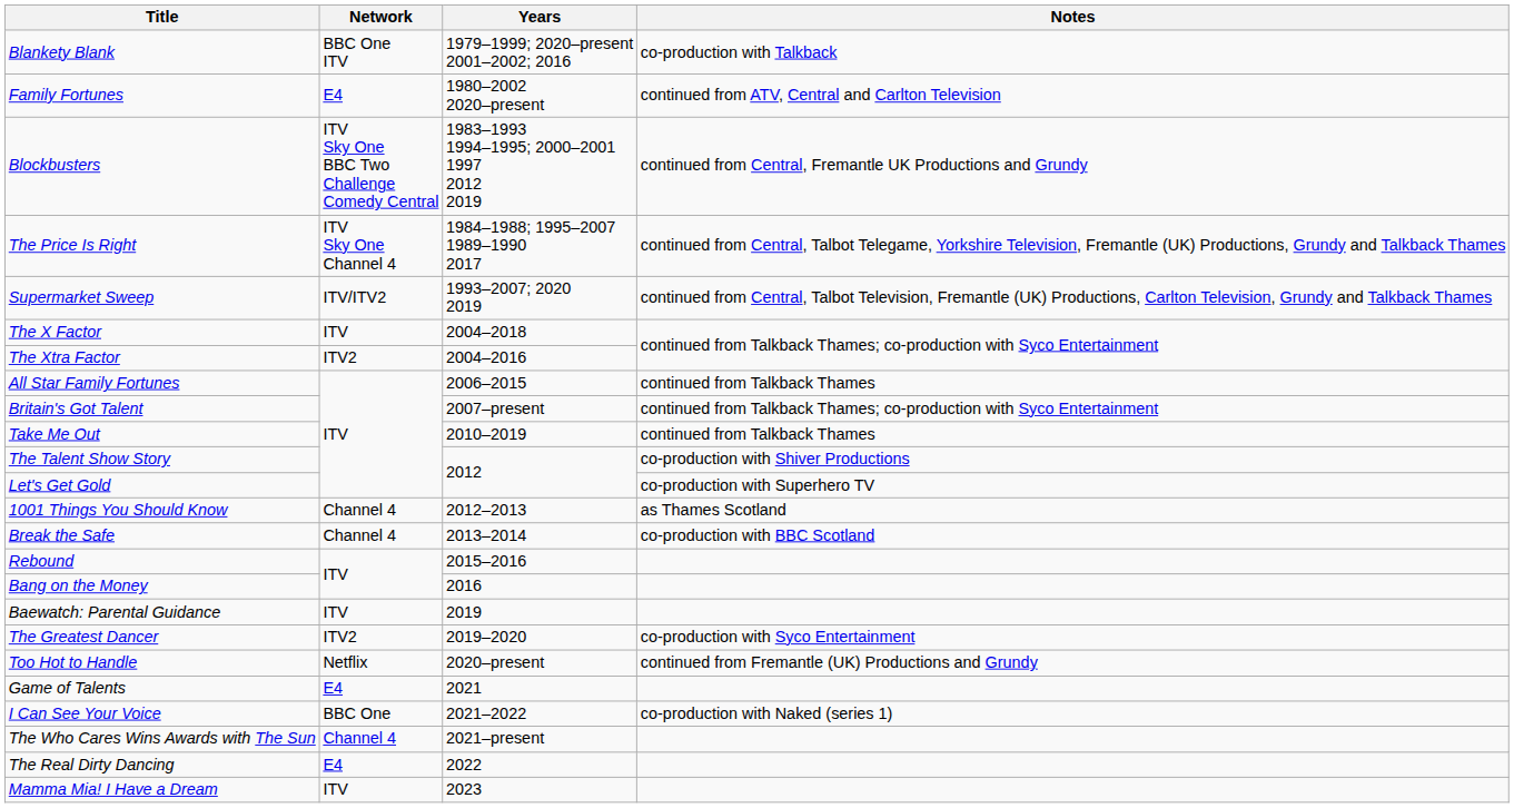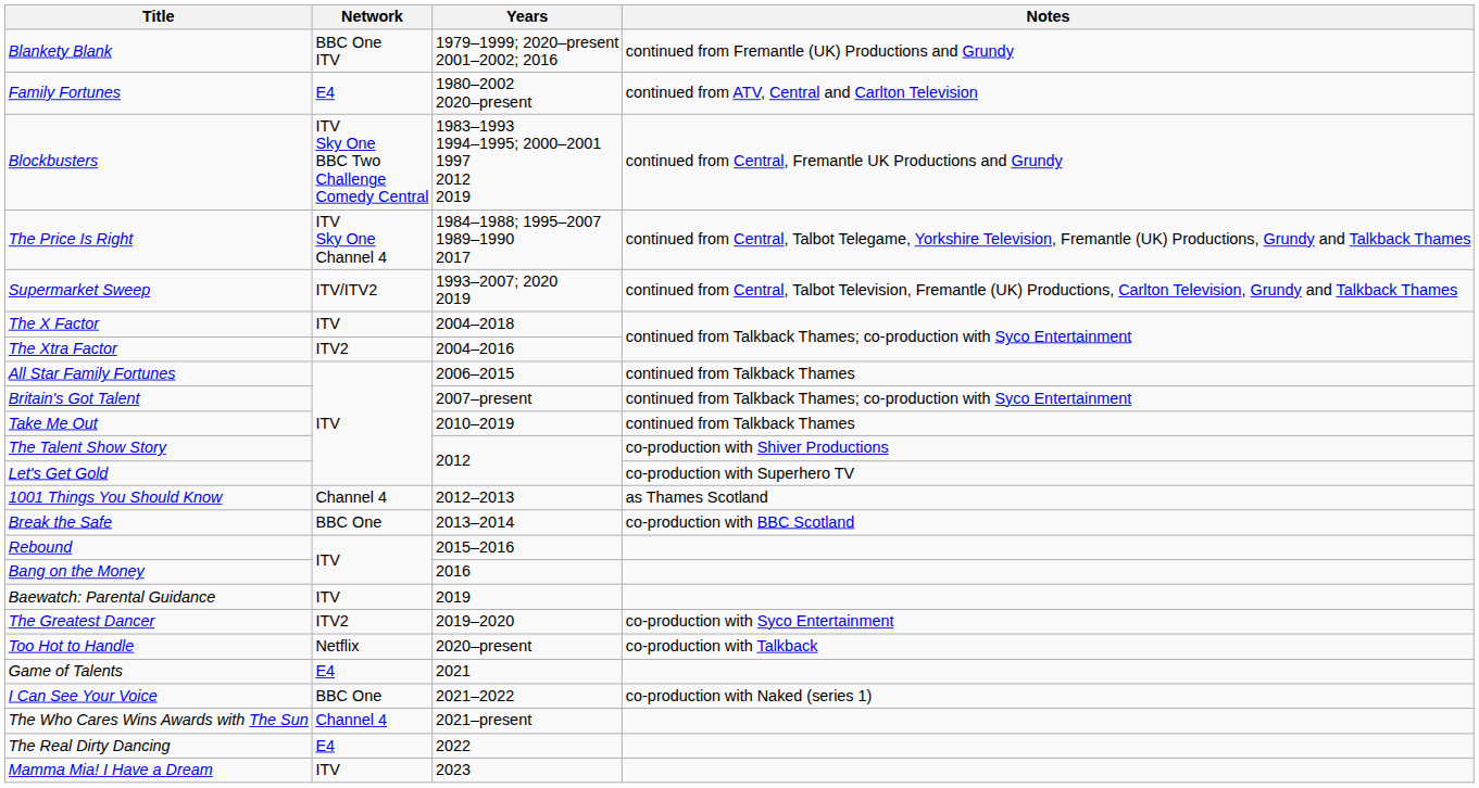 <table class="wikitable sortable">
 <tr>
 <th>Title</th>
 <th>Network</th>
 <th>Years</th>
 <th>Notes</th>
 </tr>
 <tr>
 <td><em><a href='#'>Blankety Blank</a></em></td>
 <td>BBC One<br>ITV</td>
 <td>1979–1999; 2020–present<br>2001–2002; 2016</td>
-<td>co-production with <a href='#'>Talkback</a></td>
+<td>continued from Fremantle (UK) Productions and <a href='#'>Grundy</a></td>
 </tr>
 <tr>
 <td><em><a href='#'>Family Fortunes</a></em></td>
 <td><a href='#'>E4</a></td>
 <td>1980–2002<br>2020–present</td>
 <td>continued from <a href='#'>ATV</a>, <a href='#'>Central</a> and <a href='#'>Carlton Television</a></td>
 </tr>
 <tr>
 <td><em><a href='#'>Blockbusters</a></em></td>
 <td>ITV<br><a href='#'>Sky One</a><br>BBC Two<br><a href='#'>Challenge</a><br><a href='#'>Comedy Central</a></td>
 <td>1983–1993<br>1994–1995; 2000–2001<br>1997<br>2012<br>2019</td>
 <td>continued from <a href='#'>Central</a>, Fremantle UK Productions and <a href='#'>Grundy</a></td>
 </tr>
 <tr>
 <td><em><a href='#'>The Price Is Right</a></em></td>
 <td>ITV<br><a href='#'>Sky One</a><br>Channel 4</td>
 <td>1984–1988; 1995–2007<br>1989–1990<br>2017</td>
 <td>continued from <a href='#'>Central</a>, Talbot Telegame, <a href='#'>Yorkshire Television</a>, Fremantle (UK) Productions, <a href='#'>Grundy</a> and <a href='#'>Talkback Thames</a></td>
 </tr>
 <tr>
 <td><em><a href='#'>Supermarket Sweep</a></em></td>
 <td>ITV/ITV2</td>
 <td>1993–2007; 2020<br>2019</td>
 <td>continued from <a href='#'>Central</a>, Talbot Television, Fremantle (UK) Productions, <a href='#'>Carlton Television</a>, <a href='#'>Grundy</a> and <a href='#'>Talkback Thames</a></td>
 </tr>
 <tr>
 <td><em><a href='#'>The X Factor</a></em></td>
 <td>ITV</td>
 <td>2004–2018</td>
 <td rowspan="2">continued from Talkback Thames; co-production with <a href='#'>Syco Entertainment</a></td>
 </tr>
 <tr>
 <td><em><a href='#'>The Xtra Factor</a></em></td>
 <td>ITV2</td>
 <td>2004–2016</td>
 </tr>
 <tr>
 <td><em><a href='#'>All Star Family Fortunes</a></em></td>
 <td rowspan="5">ITV</td>
 <td>2006–2015</td>
 <td>continued from Talkback Thames</td>
 </tr>
 <tr>
 <td><em><a href='#'>Britain's Got Talent</a></em></td>
 <td>2007–present</td>
 <td>continued from Talkback Thames; co-production with <a href='#'>Syco Entertainment</a></td>
 </tr>
 <tr>
 <td><em><a href='#'>Take Me Out</a></em></td>
 <td>2010–2019</td>
 <td>continued from Talkback Thames</td>
 </tr>
 <tr>
 <td><em><a href='#'>The Talent Show Story</a></em></td>
 <td rowspan="2">2012</td>
 <td>co-production with <a href='#'>Shiver Productions</a></td>
 </tr>
 <tr>
 <td><em><a href='#'>Let's Get Gold</a></em></td>
 <td>co-production with Superhero TV</td>
 </tr>
 <tr>
 <td><em><a href='#'>1001 Things You Should Know</a></em></td>
 <td>Channel 4</td>
 <td>2012–2013</td>
 <td>as Thames Scotland</td>
 </tr>
 <tr>
 <td><em><a href='#'>Break the Safe</a></em></td>
-<td>Channel 4</td>
+<td>BBC One</td>
 <td>2013–2014</td>
 <td>co-production with <a href='#'>BBC Scotland</a></td>
 </tr>
 <tr>
 <td><em><a href='#'>Rebound</a></em></td>
 <td rowspan="2">ITV</td>
 <td>2015–2016</td>
 <td></td>
 </tr>
 <tr>
 <td><em><a href='#'>Bang on the Money</a></em></td>
 <td>2016</td>
 <td></td>
 </tr>
 <tr>
 <td><em>Baewatch: Parental Guidance</em></td>
 <td>ITV</td>
 <td>2019</td>
 <td></td>
 </tr>
 <tr>
 <td><em><a href='#'>The Greatest Dancer</a></em></td>
 <td>ITV2</td>
 <td>2019–2020</td>
 <td>co-production with <a href='#'>Syco Entertainment</a></td>
 </tr>
 <tr>
 <td><em><a href='#'>Too Hot to Handle</a></em></td>
 <td>Netflix</td>
 <td>2020–present</td>
-<td>continued from Fremantle (UK) Productions and <a href='#'>Grundy</a></td>
+<td>co-production with <a href='#'>Talkback</a></td>
 </tr>
 <tr>
 <td><em>Game of Talents</em></td>
 <td><a href='#'>E4</a></td>
 <td>2021</td>
 <td></td>
 </tr>
 <tr>
 <td><em><a href='#'>I Can See Your Voice</a></em></td>
 <td>BBC One</td>
 <td>2021–2022</td>
 <td>co-production with Naked (series 1)</td>
 </tr>
 <tr>
 <td><em>The Who Cares Wins Awards with <a href='#'>The Sun</a></em></td>
 <td><a href='#'>Channel 4</a></td>
 <td>2021–present</td>
 <td></td>
 </tr>
 <tr>
 <td><em>The Real Dirty Dancing</em></td>
 <td><a href='#'>E4</a></td>
 <td>2022</td>
 <td></td>
 </tr>
 <tr>
 <td><em><a href='#'>Mamma Mia! I Have a Dream</a></em></td>
 <td>ITV</td>
 <td>2023</td>
 <td></td>
 </tr>
 </table>
